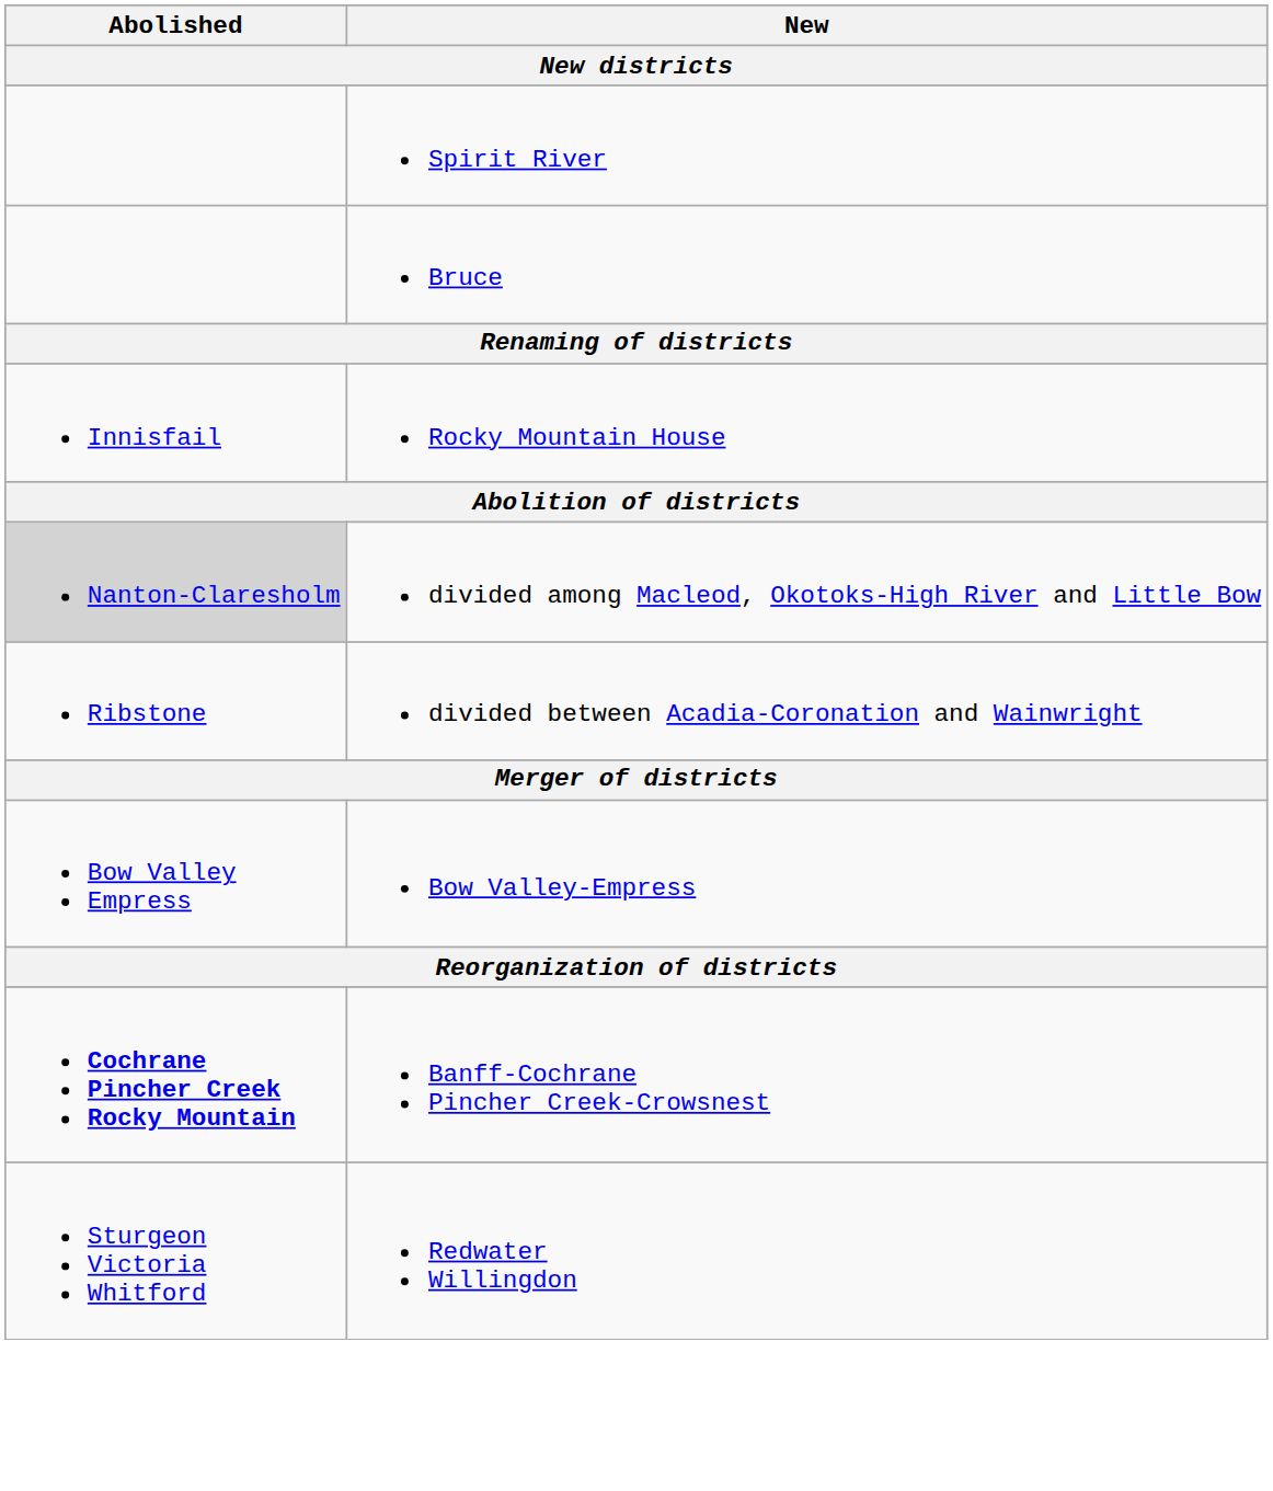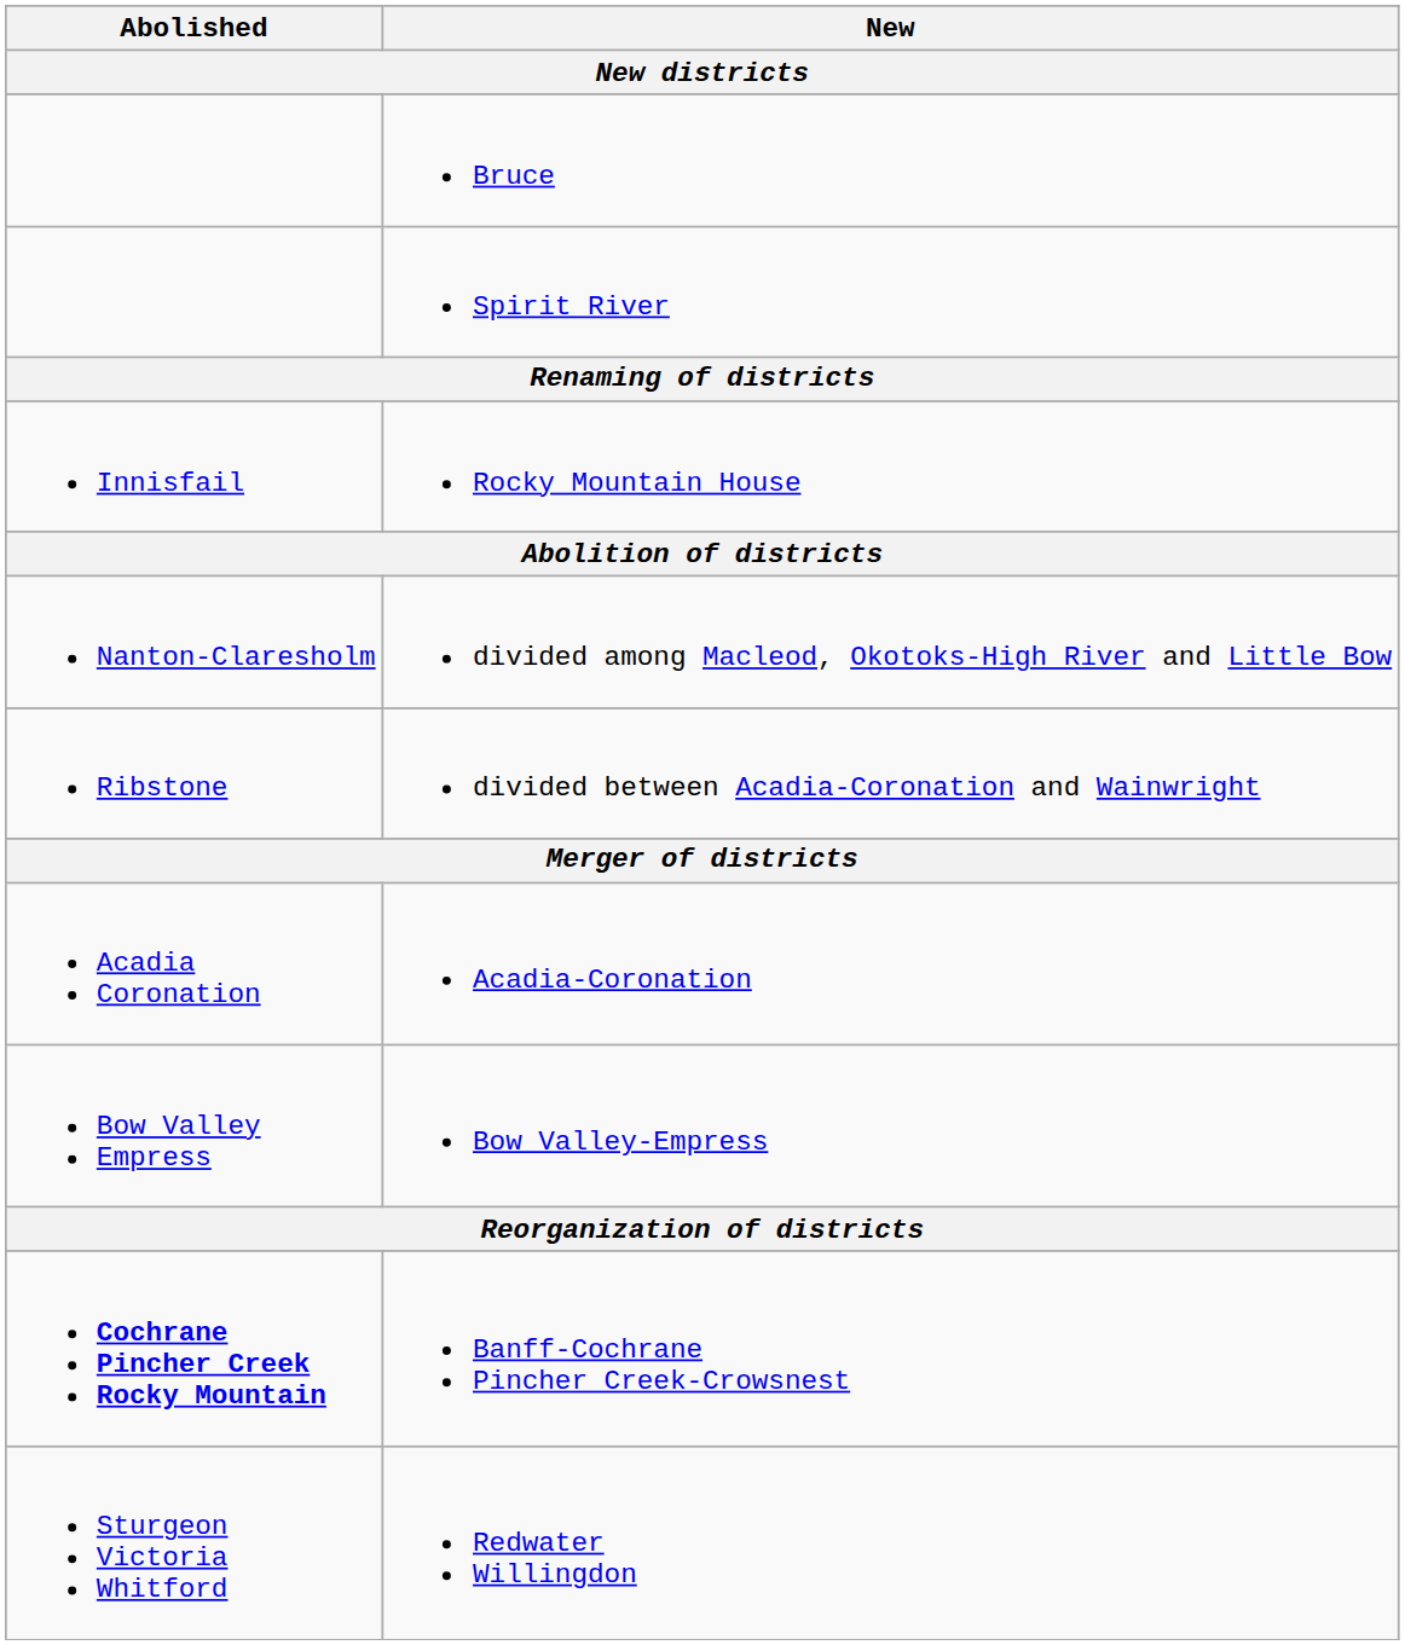 <table class="wikitable">
 <tr>
 <th>Abolished</th>
 <th>New</th>
 </tr>
 <tr>
 <th colspan="2"><em>New districts</em></th>
 </tr>
 <tr>
 <td></td>
-<td><br><ul><li><a href='#'>Spirit River</a></li></ul></td>
+<td><br><ul><li><a href='#'>Bruce</a></li></ul></td>
 </tr>
 <tr>
 <td></td>
-<td><br><ul><li><a href='#'>Bruce</a></li></ul></td>
+<td><br><ul><li><a href='#'>Spirit River</a></li></ul></td>
 </tr>
 <tr>
 <th colspan="2"><em>Renaming of districts</em></th>
 </tr>
 <tr>
 <td><br><ul><li><a href='#'>Innisfail</a></li></ul></td>
 <td><br><ul><li><a href='#'>Rocky Mountain House</a></li></ul></td>
 </tr>
 <tr>
 <th colspan="2"><em>Abolition of districts</em></th>
 </tr>
 <tr>
-<td style="background: lightgrey;"><br><ul><li><a href='#'>Nanton-Claresholm</a></li></ul></td>
+<td><br><ul><li><a href='#'>Nanton-Claresholm</a></li></ul></td>
 <td><br><ul><li>divided among <a href='#'>Macleod</a>, <a href='#'>Okotoks-High River</a> and <a href='#'>Little Bow</a></li></ul></td>
 </tr>
 <tr>
 <td><br><ul><li><a href='#'>Ribstone</a></li></ul></td>
 <td><br><ul><li>divided between <a href='#'>Acadia-Coronation</a> and <a href='#'>Wainwright</a></li></ul></td>
 </tr>
 <tr>
 <th colspan="2"><em>Merger of districts</em></th>
+</tr>
+<tr>
+<td><br><ul><li><a href='#'>Acadia</a></li><li><a href='#'>Coronation</a></li></ul></td>
+<td><br><ul><li><a href='#'>Acadia-Coronation</a></li></ul></td>
 </tr>
 <tr>
 <td><br><ul><li><a href='#'>Bow Valley</a></li><li><a href='#'>Empress</a></li></ul></td>
 <td><br><ul><li><a href='#'>Bow Valley-Empress</a></li></ul></td>
 </tr>
 <tr>
 <th colspan="2"><em>Reorganization of districts</em></th>
 </tr>
 <tr>
 <td><strong><br><ul><li><a href='#'>Cochrane</a></li><li><a href='#'>Pincher Creek</a></li><li><a href='#'>Rocky Mountain</a></li></ul></strong></td>
 <td><br><ul><li><a href='#'>Banff-Cochrane</a></li><li><a href='#'>Pincher Creek-Crowsnest</a></li></ul></td>
 </tr>
 <tr>
 <td><br><ul><li><a href='#'>Sturgeon</a></li><li><a href='#'>Victoria</a></li><li><a href='#'>Whitford</a></li></ul></td>
 <td><br><ul><li><a href='#'>Redwater</a></li><li><a href='#'>Willingdon</a></li></ul></td>
 </tr>
 </table>
